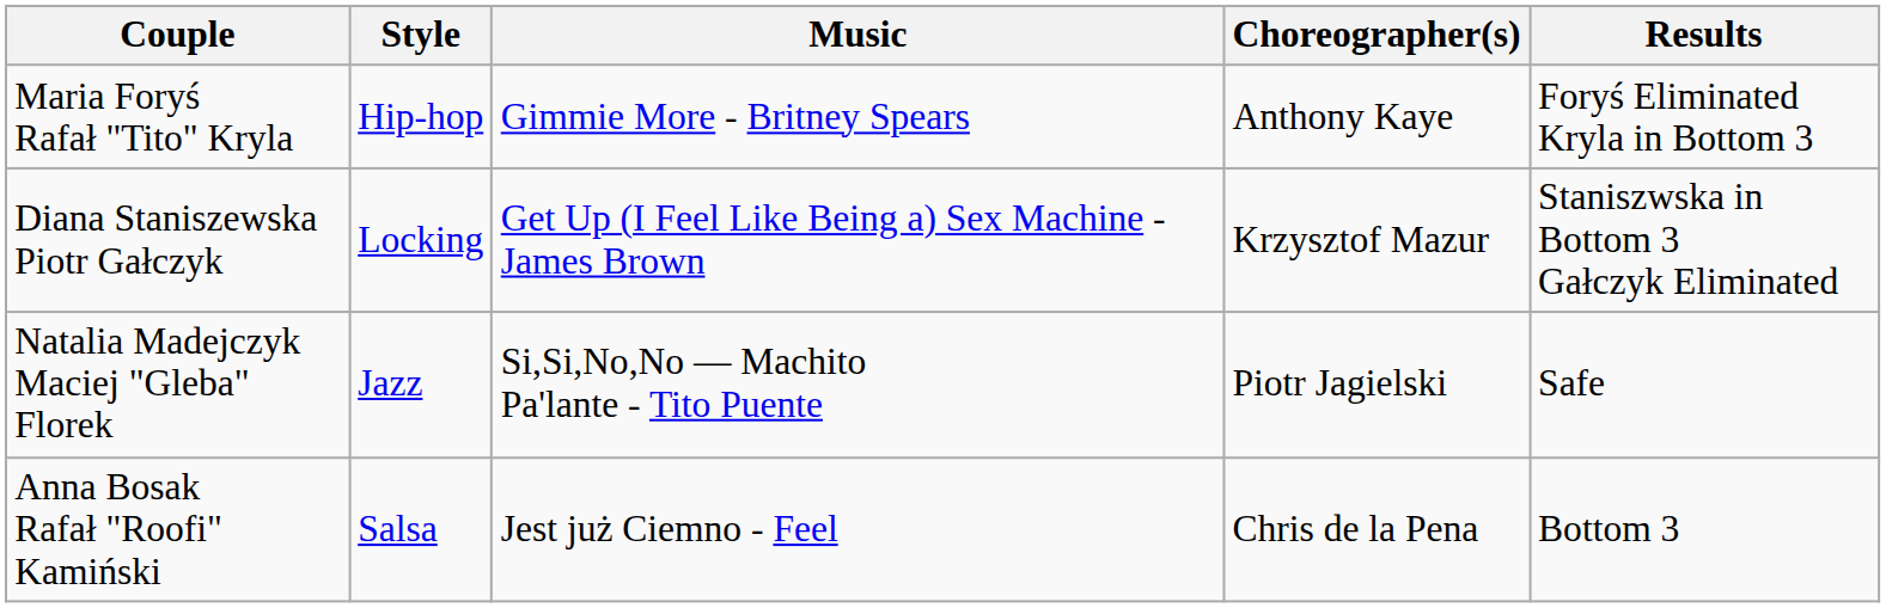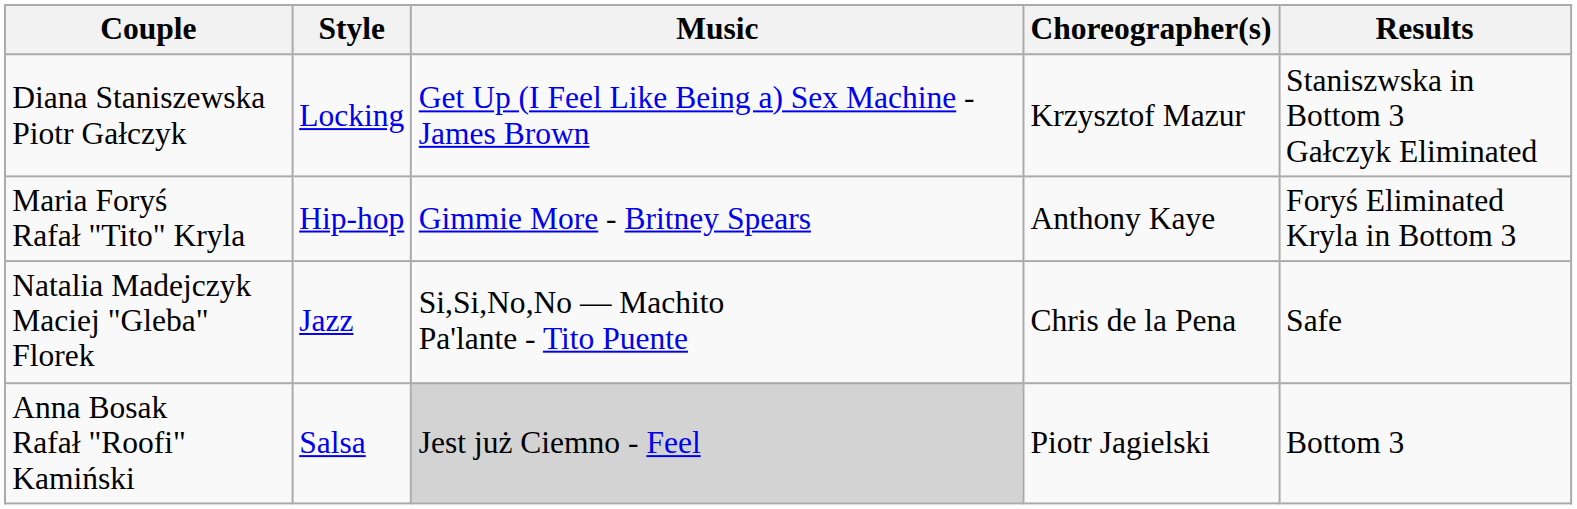 <table class="wikitable" style="width:90%;">
 <tr>
 <th>Couple</th>
 <th>Style</th>
 <th>Music</th>
 <th>Choreographer(s)</th>
 <th>Results</th>
 </tr>
 <tr>
+<td>Diana Staniszewska<br>Piotr Gałczyk</td>
+<td><a href='#'>Locking</a></td>
+<td><a href='#'>Get Up (I Feel Like Being a) Sex Machine</a> - <a href='#'>James Brown</a></td>
+<td>Krzysztof Mazur</td>
+<td>Staniszwska in Bottom 3<br>Gałczyk Eliminated</td>
+</tr>
+<tr>
 <td>Maria Foryś<br>Rafał "Tito" Kryla</td>
 <td><a href='#'>Hip-hop</a></td>
 <td><a href='#'>Gimmie More</a> - <a href='#'>Britney Spears</a></td>
 <td>Anthony Kaye</td>
 <td>Foryś Eliminated<br>Kryla in Bottom 3</td>
 </tr>
 <tr>
-<td>Diana Staniszewska<br>Piotr Gałczyk</td>
-<td><a href='#'>Locking</a></td>
-<td><a href='#'>Get Up (I Feel Like Being a) Sex Machine</a> - <a href='#'>James Brown</a></td>
-<td>Krzysztof Mazur</td>
-<td>Staniszwska in Bottom 3<br>Gałczyk Eliminated</td>
-</tr>
-<tr>
 <td>Natalia Madejczyk<br>Maciej "Gleba" Florek</td>
 <td><a href='#'>Jazz</a></td>
 <td>Si,Si,No,No — Machito<br>Pa'lante - <a href='#'>Tito Puente</a></td>
-<td>Piotr Jagielski</td>
+<td>Chris de la Pena</td>
 <td>Safe</td>
 </tr>
 <tr>
 <td>Anna Bosak<br>Rafał "Roofi" Kamiński</td>
 <td><a href='#'>Salsa</a></td>
-<td>Jest już Ciemno - <a href='#'>Feel</a></td>
-<td>Chris de la Pena</td>
+<td style="background: lightgrey;">Jest już Ciemno - <a href='#'>Feel</a></td>
+<td>Piotr Jagielski</td>
 <td>Bottom 3</td>
 </tr>
 </table>
